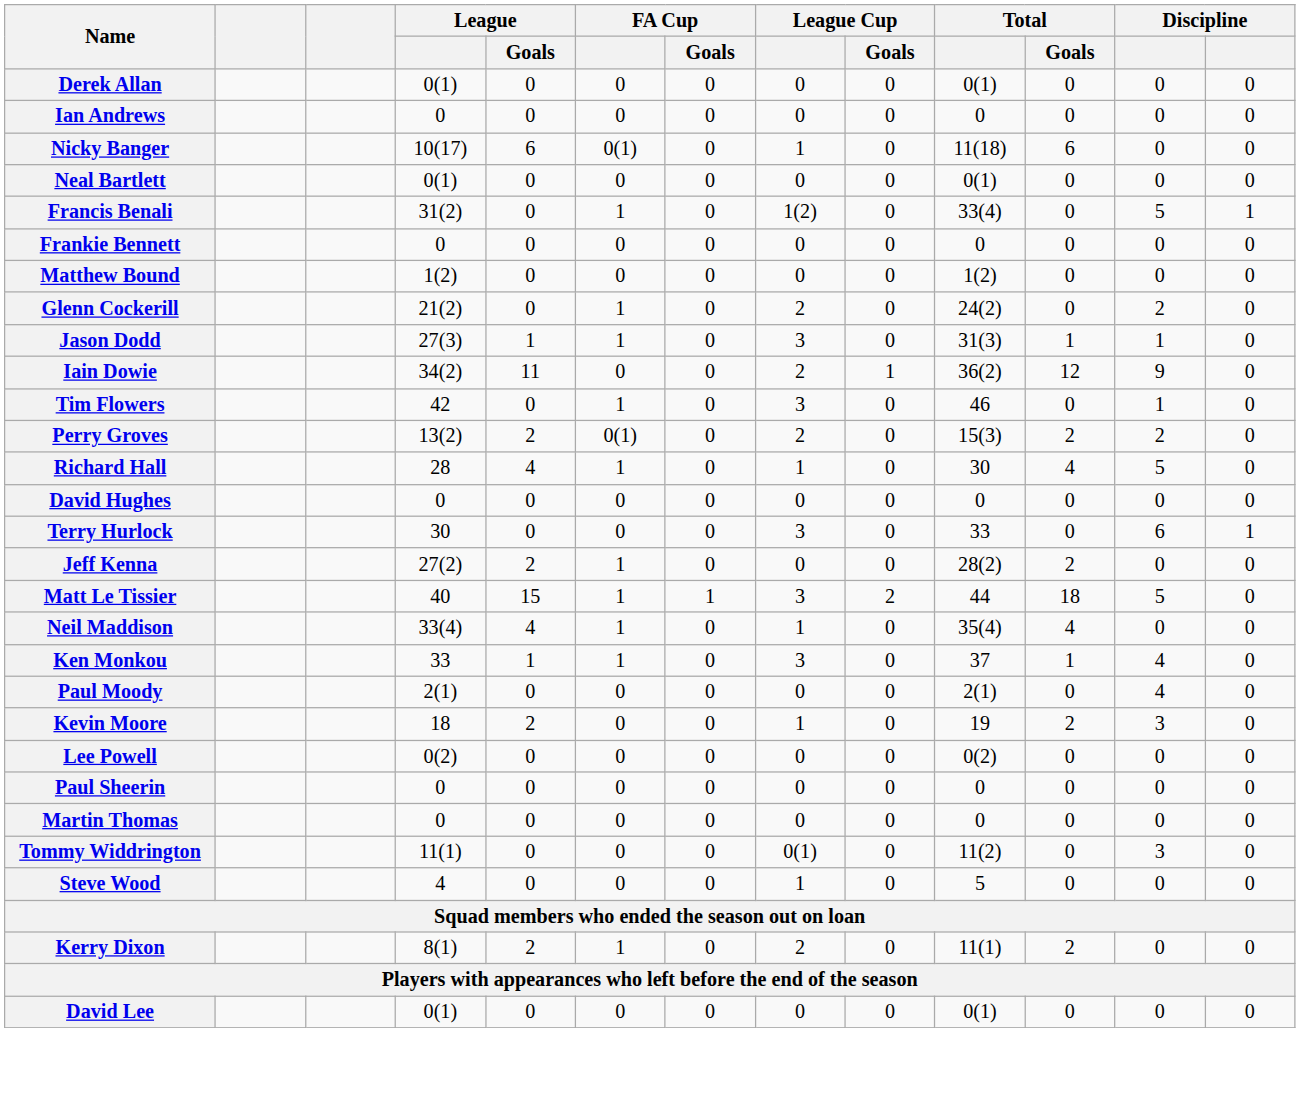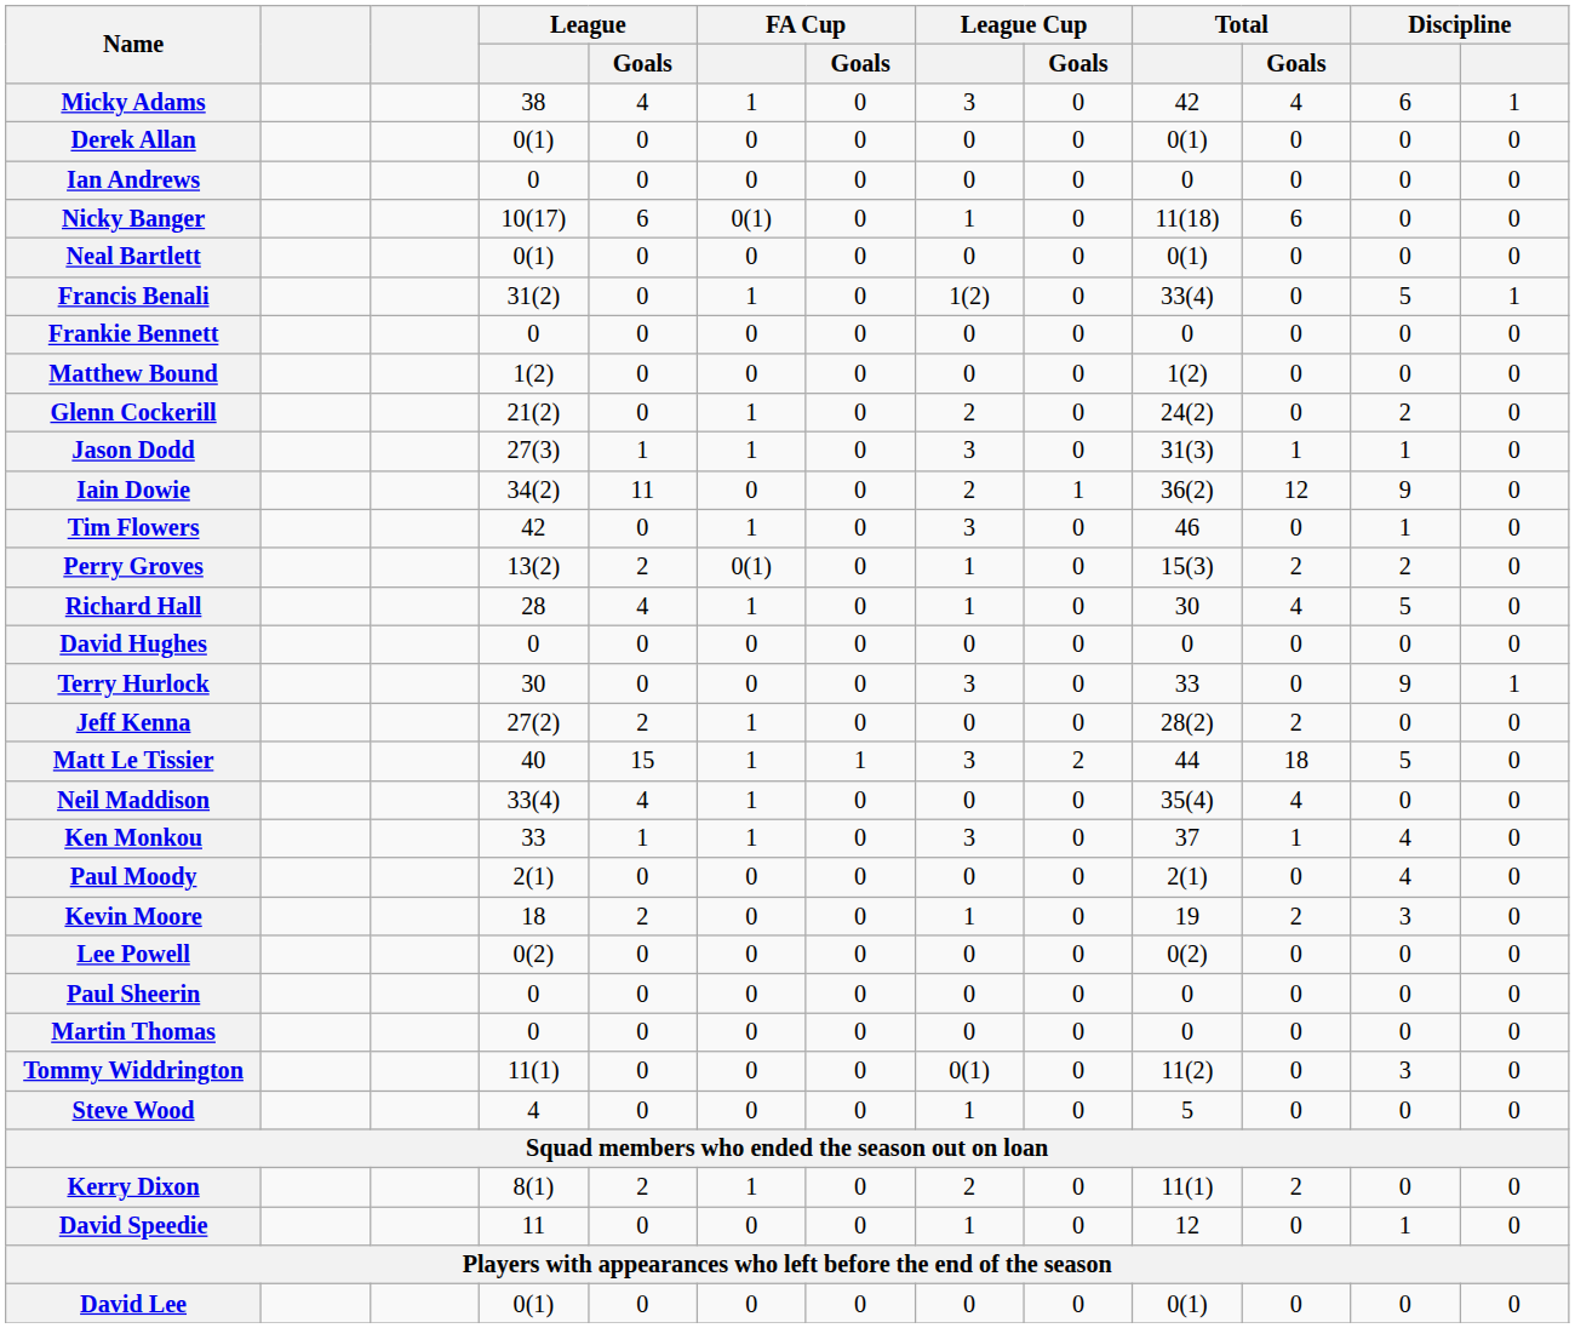 <table class="wikitable plainrowheaders" style="text-align:center;">
 <tr>
 <th scope="col" rowspan="2" style="width:10em;">Name</th>
 <th scope="col" rowspan="2" style="width:4em;"></th>
 <th scope="col" rowspan="2" style="width:4em;"></th>
 <th scope="col" colspan="2">League</th>
 <th scope="col" colspan="2">FA Cup</th>
 <th scope="col" colspan="2">League Cup</th>
 <th scope="col" colspan="2">Total</th>
 <th scope="col" colspan="2">Discipline</th>
 </tr>
 <tr>
 <th scope="col" style="width:4em;"></th>
 <th scope="col" style="width:4em;">Goals</th>
 <th scope="col" style="width:4em;"></th>
 <th scope="col" style="width:4em;">Goals</th>
 <th scope="col" style="width:4em;"></th>
 <th scope="col" style="width:4em;">Goals</th>
 <th scope="col" style="width:4em;"></th>
 <th scope="col" style="width:4em;">Goals</th>
 <th scope="col" style="width:4em;"></th>
 <th scope="col" style="width:4em;"></th>
+</tr>
+<tr>
+<th scope="row"><a href='#'>Micky Adams</a></th>
+<td></td>
+<td></td>
+<td>38</td>
+<td>4</td>
+<td>1</td>
+<td>0</td>
+<td>3</td>
+<td>0</td>
+<td>42</td>
+<td>4</td>
+<td>6</td>
+<td>1</td>
 </tr>
 <tr>
 <th scope="row"><a href='#'>Derek Allan</a></th>
 <td></td>
 <td></td>
 <td>0(1)</td>
 <td>0</td>
 <td>0</td>
 <td>0</td>
 <td>0</td>
 <td>0</td>
 <td>0(1)</td>
 <td>0</td>
 <td>0</td>
 <td>0</td>
 </tr>
 <tr>
 <th scope="row"><a href='#'>Ian Andrews</a></th>
 <td></td>
 <td></td>
 <td>0</td>
 <td>0</td>
 <td>0</td>
 <td>0</td>
 <td>0</td>
 <td>0</td>
 <td>0</td>
 <td>0</td>
 <td>0</td>
 <td>0</td>
 </tr>
 <tr>
 <th scope="row"><a href='#'>Nicky Banger</a></th>
 <td></td>
 <td></td>
 <td>10(17)</td>
 <td>6</td>
 <td>0(1)</td>
 <td>0</td>
 <td>1</td>
 <td>0</td>
 <td>11(18)</td>
 <td>6</td>
 <td>0</td>
 <td>0</td>
 </tr>
 <tr>
 <th scope="row"><a href='#'>Neal Bartlett</a></th>
 <td></td>
 <td></td>
 <td>0(1)</td>
 <td>0</td>
 <td>0</td>
 <td>0</td>
 <td>0</td>
 <td>0</td>
 <td>0(1)</td>
 <td>0</td>
 <td>0</td>
 <td>0</td>
 </tr>
 <tr>
 <th scope="row"><a href='#'>Francis Benali</a></th>
 <td></td>
 <td></td>
 <td>31(2)</td>
 <td>0</td>
 <td>1</td>
 <td>0</td>
 <td>1(2)</td>
 <td>0</td>
 <td>33(4)</td>
 <td>0</td>
 <td>5</td>
 <td>1</td>
 </tr>
 <tr>
 <th scope="row"><a href='#'>Frankie Bennett</a></th>
 <td></td>
 <td></td>
 <td>0</td>
 <td>0</td>
 <td>0</td>
 <td>0</td>
 <td>0</td>
 <td>0</td>
 <td>0</td>
 <td>0</td>
 <td>0</td>
 <td>0</td>
 </tr>
 <tr>
 <th scope="row"><a href='#'>Matthew Bound</a></th>
 <td></td>
 <td></td>
 <td>1(2)</td>
 <td>0</td>
 <td>0</td>
 <td>0</td>
 <td>0</td>
 <td>0</td>
 <td>1(2)</td>
 <td>0</td>
 <td>0</td>
 <td>0</td>
 </tr>
 <tr>
 <th scope="row"><a href='#'>Glenn Cockerill</a></th>
 <td></td>
 <td></td>
 <td>21(2)</td>
 <td>0</td>
 <td>1</td>
 <td>0</td>
 <td>2</td>
 <td>0</td>
 <td>24(2)</td>
 <td>0</td>
 <td>2</td>
 <td>0</td>
 </tr>
 <tr>
 <th scope="row"><a href='#'>Jason Dodd</a></th>
 <td></td>
 <td></td>
 <td>27(3)</td>
 <td>1</td>
 <td>1</td>
 <td>0</td>
 <td>3</td>
 <td>0</td>
 <td>31(3)</td>
 <td>1</td>
 <td>1</td>
 <td>0</td>
 </tr>
 <tr>
 <th scope="row"><a href='#'>Iain Dowie</a></th>
 <td></td>
 <td></td>
 <td>34(2)</td>
 <td>11</td>
 <td>0</td>
 <td>0</td>
 <td>2</td>
 <td>1</td>
 <td>36(2)</td>
 <td>12</td>
 <td>9</td>
 <td>0</td>
 </tr>
 <tr>
 <th scope="row"><a href='#'>Tim Flowers</a></th>
 <td></td>
 <td></td>
 <td>42</td>
 <td>0</td>
 <td>1</td>
 <td>0</td>
 <td>3</td>
 <td>0</td>
 <td>46</td>
 <td>0</td>
 <td>1</td>
 <td>0</td>
 </tr>
 <tr>
 <th scope="row"><a href='#'>Perry Groves</a></th>
 <td></td>
 <td></td>
 <td>13(2)</td>
 <td>2</td>
 <td>0(1)</td>
 <td>0</td>
-<td>2</td>
+<td>1</td>
 <td>0</td>
 <td>15(3)</td>
 <td>2</td>
 <td>2</td>
 <td>0</td>
 </tr>
 <tr>
 <th scope="row"><a href='#'>Richard Hall</a></th>
 <td></td>
 <td></td>
 <td>28</td>
 <td>4</td>
 <td>1</td>
 <td>0</td>
 <td>1</td>
 <td>0</td>
 <td>30</td>
 <td>4</td>
 <td>5</td>
 <td>0</td>
 </tr>
 <tr>
 <th scope="row"><a href='#'>David Hughes</a></th>
 <td></td>
 <td></td>
 <td>0</td>
 <td>0</td>
 <td>0</td>
 <td>0</td>
 <td>0</td>
 <td>0</td>
 <td>0</td>
 <td>0</td>
 <td>0</td>
 <td>0</td>
 </tr>
 <tr>
 <th scope="row"><a href='#'>Terry Hurlock</a></th>
 <td></td>
 <td></td>
 <td>30</td>
 <td>0</td>
 <td>0</td>
 <td>0</td>
 <td>3</td>
 <td>0</td>
 <td>33</td>
 <td>0</td>
-<td>6</td>
+<td>9</td>
 <td>1</td>
 </tr>
 <tr>
 <th scope="row"><a href='#'>Jeff Kenna</a></th>
 <td></td>
 <td></td>
 <td>27(2)</td>
 <td>2</td>
 <td>1</td>
 <td>0</td>
 <td>0</td>
 <td>0</td>
 <td>28(2)</td>
 <td>2</td>
 <td>0</td>
 <td>0</td>
 </tr>
 <tr>
 <th scope="row"><a href='#'>Matt Le Tissier</a></th>
 <td></td>
 <td></td>
 <td>40</td>
 <td>15</td>
 <td>1</td>
 <td>1</td>
 <td>3</td>
 <td>2</td>
 <td>44</td>
 <td>18</td>
 <td>5</td>
 <td>0</td>
 </tr>
 <tr>
 <th scope="row"><a href='#'>Neil Maddison</a></th>
 <td></td>
 <td></td>
 <td>33(4)</td>
 <td>4</td>
 <td>1</td>
 <td>0</td>
-<td>1</td>
+<td>0</td>
 <td>0</td>
 <td>35(4)</td>
 <td>4</td>
 <td>0</td>
 <td>0</td>
 </tr>
 <tr>
 <th scope="row"><a href='#'>Ken Monkou</a></th>
 <td></td>
 <td></td>
 <td>33</td>
 <td>1</td>
 <td>1</td>
 <td>0</td>
 <td>3</td>
 <td>0</td>
 <td>37</td>
 <td>1</td>
 <td>4</td>
 <td>0</td>
 </tr>
 <tr>
 <th scope="row"><a href='#'>Paul Moody</a></th>
 <td></td>
 <td></td>
 <td>2(1)</td>
 <td>0</td>
 <td>0</td>
 <td>0</td>
 <td>0</td>
 <td>0</td>
 <td>2(1)</td>
 <td>0</td>
 <td>4</td>
 <td>0</td>
 </tr>
 <tr>
 <th scope="row"><a href='#'>Kevin Moore</a></th>
 <td></td>
 <td></td>
 <td>18</td>
 <td>2</td>
 <td>0</td>
 <td>0</td>
 <td>1</td>
 <td>0</td>
 <td>19</td>
 <td>2</td>
 <td>3</td>
 <td>0</td>
 </tr>
 <tr>
 <th scope="row"><a href='#'>Lee Powell</a></th>
 <td></td>
 <td></td>
 <td>0(2)</td>
 <td>0</td>
 <td>0</td>
 <td>0</td>
 <td>0</td>
 <td>0</td>
 <td>0(2)</td>
 <td>0</td>
 <td>0</td>
 <td>0</td>
 </tr>
 <tr>
 <th scope="row"><a href='#'>Paul Sheerin</a></th>
 <td></td>
 <td></td>
 <td>0</td>
 <td>0</td>
 <td>0</td>
 <td>0</td>
 <td>0</td>
 <td>0</td>
 <td>0</td>
 <td>0</td>
 <td>0</td>
 <td>0</td>
 </tr>
 <tr>
 <th scope="row"><a href='#'>Martin Thomas</a></th>
 <td></td>
 <td></td>
 <td>0</td>
 <td>0</td>
 <td>0</td>
 <td>0</td>
 <td>0</td>
 <td>0</td>
 <td>0</td>
 <td>0</td>
 <td>0</td>
 <td>0</td>
 </tr>
 <tr>
 <th scope="row"><a href='#'>Tommy Widdrington</a></th>
 <td></td>
 <td></td>
 <td>11(1)</td>
 <td>0</td>
 <td>0</td>
 <td>0</td>
 <td>0(1)</td>
 <td>0</td>
 <td>11(2)</td>
 <td>0</td>
 <td>3</td>
 <td>0</td>
 </tr>
 <tr>
 <th scope="row"><a href='#'>Steve Wood</a></th>
 <td></td>
 <td></td>
 <td>4</td>
 <td>0</td>
 <td>0</td>
 <td>0</td>
 <td>1</td>
 <td>0</td>
 <td>5</td>
 <td>0</td>
 <td>0</td>
 <td>0</td>
 </tr>
 <tr>
 <th scope="col" colspan="13">Squad members who ended the season out on loan</th>
 </tr>
 <tr>
 <th scope="row"><a href='#'>Kerry Dixon</a></th>
 <td></td>
 <td></td>
 <td>8(1)</td>
 <td>2</td>
 <td>1</td>
 <td>0</td>
 <td>2</td>
 <td>0</td>
 <td>11(1)</td>
 <td>2</td>
 <td>0</td>
 <td>0</td>
 </tr>
 <tr>
+<th scope="row"><a href='#'>David Speedie</a></th>
+<td></td>
+<td></td>
+<td>11</td>
+<td>0</td>
+<td>0</td>
+<td>0</td>
+<td>1</td>
+<td>0</td>
+<td>12</td>
+<td>0</td>
+<td>1</td>
+<td>0</td>
+</tr>
+<tr>
 <th scope="col" colspan="13">Players with appearances who left before the end of the season</th>
 </tr>
 <tr>
 <th scope="row"><a href='#'>David Lee</a></th>
 <td></td>
 <td></td>
 <td>0(1)</td>
 <td>0</td>
 <td>0</td>
 <td>0</td>
 <td>0</td>
 <td>0</td>
 <td>0(1)</td>
 <td>0</td>
 <td>0</td>
 <td>0</td>
 </tr>
 </table>
